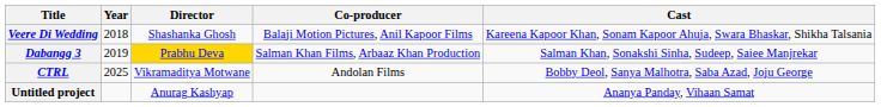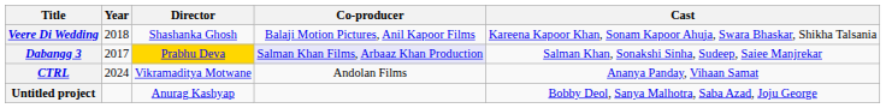 <table class="wikitable plainrowheaders sortable" style="text-align: center;">
 <tr>
 <th scope="col">Title</th>
 <th scope="col">Year</th>
 <th scope="col">Director</th>
 <th scope = "col">Co-producer</th>
 <th scope="col">Cast</th>
 </tr>
 <tr>
 <th scope="row"><em><a href='#'>Veere Di Wedding</a></em></th>
 <td>2018</td>
 <td><a href='#'>Shashanka Ghosh</a></td>
 <td><a href='#'>Balaji Motion Pictures</a>, <a href='#'>Anil Kapoor Films</a></td>
 <td><a href='#'>Kareena Kapoor Khan</a>, <a href='#'>Sonam Kapoor Ahuja</a>, <a href='#'>Swara Bhaskar</a>, Shikha Talsania</td>
 </tr>
 <tr>
 <th scope="row"><em><a href='#'>Dabangg 3</a></em></th>
-<td>2019</td>
+<td>2017</td>
 <td style="background: gold;"><a href='#'>Prabhu Deva</a></td>
-<td><a href='#'>Salman Khan Films</a>, <a href='#'>Arbaaz Khan Production</a></td>
+<td style="background: lavender;"><a href='#'>Salman Khan Films</a>, <a href='#'>Arbaaz Khan Production</a></td>
 <td><a href='#'>Salman Khan</a>, <a href='#'>Sonakshi Sinha</a>, <a href='#'>Sudeep</a>, <a href='#'>Saiee Manjrekar</a></td>
 </tr>
 <tr>
 <th scope="row"><em><a href='#'>CTRL</a></em></th>
-<td>2025</td>
+<td>2024</td>
 <td><a href='#'>Vikramaditya Motwane</a></td>
 <td>Andolan Films</td>
-<td><a href='#'>Bobby Deol</a>, <a href='#'>Sanya Malhotra</a>, <a href='#'>Saba Azad</a>, <a href='#'>Joju George</a></td>
+<td><a href='#'>Ananya Panday</a>, <a href='#'>Vihaan Samat</a></td>
 </tr>
 <tr>
 <th scope="row">Untitled project </th>
 <td></td>
 <td><a href='#'>Anurag Kashyap</a></td>
 <td></td>
-<td><a href='#'>Ananya Panday</a>, <a href='#'>Vihaan Samat</a></td>
+<td><a href='#'>Bobby Deol</a>, <a href='#'>Sanya Malhotra</a>, <a href='#'>Saba Azad</a>, <a href='#'>Joju George</a></td>
 </tr>
 </table>
